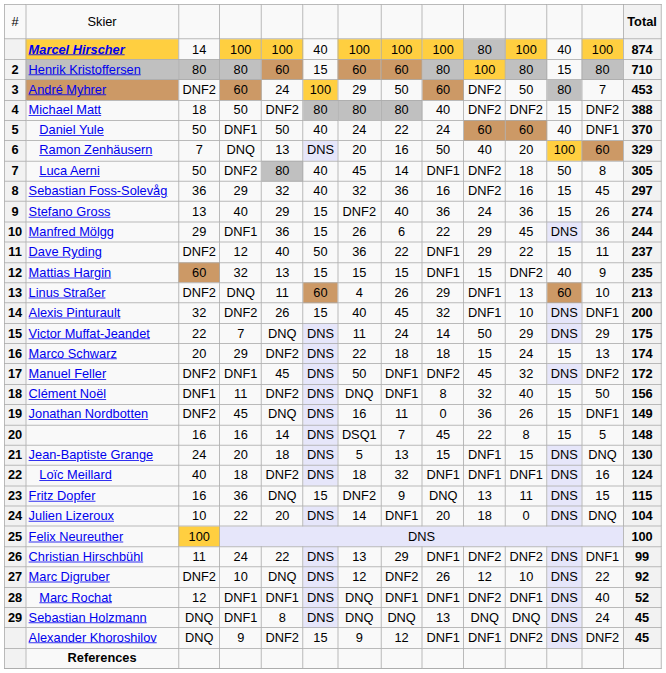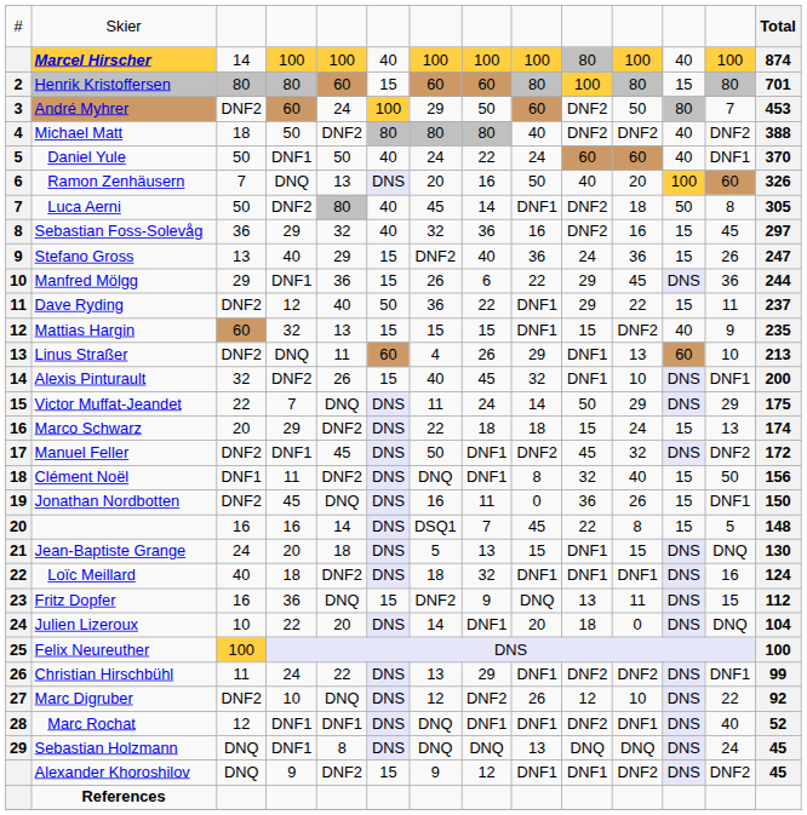 <table class="wikitable" width=65% style="font-size:100%; text-align:center;">
 <tr>
 <td>#</td>
 <td>Skier</td>
 <td><br> </td>
 <td><br> </td>
 <td><br> </td>
 <td><br> </td>
 <td><br> </td>
 <td><br>   </td>
 <td><br>   </td>
 <td><br> </td>
 <td><br> </td>
 <td><br> </td>
 <td><br> </td>
 <th>Total</th>
 </tr>
 <tr>
 <th></th>
 <td align=left bgcolor=ffcf40> <strong><em><a href='#'>Marcel Hirscher</a></em></strong></td>
 <td>14</td>
 <td bgcolor=ffcf40>100</td>
 <td bgcolor=ffcf40>100</td>
 <td>40</td>
 <td bgcolor=ffcf40>100</td>
 <td bgcolor=ffcf40>100</td>
 <td bgcolor=ffcf40>100</td>
 <td bgcolor=c0c0c0>80</td>
 <td bgcolor=ffcf40>100</td>
 <td>40</td>
 <td bgcolor=ffcf40>100</td>
 <th>874</th>
 </tr>
 <tr>
 <th>2</th>
 <td align=left bgcolor=c0c0c0> <a href='#'>Henrik Kristoffersen</a></td>
 <td bgcolor=c0c0c0>80</td>
 <td bgcolor=c0c0c0>80</td>
 <td bgcolor=cc9966>60</td>
 <td>15</td>
 <td bgcolor=cc9966>60</td>
 <td bgcolor=cc9966>60</td>
 <td bgcolor=c0c0c0>80</td>
 <td bgcolor=ffcf40>100</td>
 <td bgcolor=c0c0c0>80</td>
 <td>15</td>
 <td bgcolor=c0c0c0>80</td>
-<th>710</th>
+<th>701</th>
 </tr>
 <tr>
 <th>3</th>
 <td align=left bgcolor=cc9966> <a href='#'>André Myhrer</a></td>
 <td>DNF2</td>
 <td bgcolor=cc9966>60</td>
 <td>24</td>
 <td bgcolor=ffcf40>100</td>
 <td>29</td>
 <td>50</td>
 <td bgcolor=cc9966>60</td>
 <td>DNF2</td>
 <td>50</td>
 <td bgcolor=c0c0c0>80</td>
 <td>7</td>
 <th>453</th>
 </tr>
 <tr>
 <th>4</th>
 <td align=left> <a href='#'>Michael Matt</a></td>
 <td>18</td>
 <td>50</td>
 <td>DNF2</td>
 <td bgcolor=c0c0c0>80</td>
 <td bgcolor=c0c0c0>80</td>
 <td bgcolor=c0c0c0>80</td>
 <td>40</td>
 <td>DNF2</td>
 <td>DNF2</td>
-<td>15</td>
+<td>40</td>
 <td>DNF2</td>
 <th>388</th>
 </tr>
 <tr>
 <th>5</th>
 <td align=left>   <a href='#'>Daniel Yule</a></td>
 <td>50</td>
 <td>DNF1</td>
 <td>50</td>
 <td>40</td>
 <td>24</td>
 <td>22</td>
 <td>24</td>
 <td bgcolor=cc9966>60</td>
 <td bgcolor=cc9966>60</td>
 <td>40</td>
 <td>DNF1</td>
 <th>370</th>
 </tr>
 <tr>
 <th>6</th>
 <td align=left>   <a href='#'>Ramon Zenhäusern</a></td>
 <td>7</td>
 <td>DNQ</td>
 <td>13</td>
 <td bgcolor=lavender>DNS</td>
 <td>20</td>
 <td>16</td>
 <td>50</td>
 <td>40</td>
 <td>20</td>
 <td bgcolor=ffcf40>100</td>
 <td bgcolor=cc9966>60</td>
-<th>329</th>
+<th>326</th>
 </tr>
 <tr>
 <th>7</th>
 <td align=left>   <a href='#'>Luca Aerni</a></td>
 <td>50</td>
 <td>DNF2</td>
 <td bgcolor=c0c0c0>80</td>
 <td>40</td>
 <td>45</td>
 <td>14</td>
 <td>DNF1</td>
 <td>DNF2</td>
 <td>18</td>
 <td>50</td>
 <td>8</td>
 <th>305</th>
 </tr>
 <tr>
 <th>8</th>
 <td align=left> <a href='#'>Sebastian Foss-Solevåg</a></td>
 <td>36</td>
 <td>29</td>
 <td>32</td>
 <td>40</td>
 <td>32</td>
 <td>36</td>
 <td>16</td>
 <td>DNF2</td>
 <td>16</td>
 <td>15</td>
 <td>45</td>
 <th>297</th>
 </tr>
 <tr>
 <th>9</th>
 <td align=left> <a href='#'>Stefano Gross</a></td>
 <td>13</td>
 <td>40</td>
 <td>29</td>
 <td>15</td>
 <td>DNF2</td>
 <td>40</td>
 <td>36</td>
 <td>24</td>
 <td>36</td>
 <td>15</td>
 <td>26</td>
-<th>274</th>
+<th>247</th>
 </tr>
 <tr>
 <th>10</th>
 <td align=left> <a href='#'>Manfred Mölgg</a></td>
 <td>29</td>
 <td>DNF1</td>
 <td>36</td>
 <td>15</td>
 <td>26</td>
 <td>6</td>
 <td>22</td>
 <td>29</td>
 <td>45</td>
 <td bgcolor=lavender>DNS</td>
 <td>36</td>
 <th>244</th>
 </tr>
 <tr>
 <th>11</th>
 <td align=left> <a href='#'>Dave Ryding</a></td>
 <td>DNF2</td>
 <td>12</td>
 <td>40</td>
 <td>50</td>
 <td>36</td>
 <td>22</td>
 <td>DNF1</td>
 <td>29</td>
 <td>22</td>
 <td>15</td>
 <td>11</td>
 <th>237</th>
 </tr>
 <tr>
 <th>12</th>
 <td align=left> <a href='#'>Mattias Hargin</a></td>
 <td bgcolor=cc9966>60</td>
 <td>32</td>
 <td>13</td>
 <td>15</td>
 <td>15</td>
 <td>15</td>
 <td>DNF1</td>
 <td>15</td>
 <td>DNF2</td>
 <td>40</td>
 <td>9</td>
 <th>235</th>
 </tr>
 <tr>
 <th>13</th>
 <td align=left> <a href='#'>Linus Straßer</a></td>
 <td>DNF2</td>
 <td>DNQ</td>
 <td>11</td>
 <td bgcolor=cc9966>60</td>
 <td>4</td>
 <td>26</td>
 <td>29</td>
 <td>DNF1</td>
 <td>13</td>
 <td bgcolor=cc9966>60</td>
 <td>10</td>
 <th>213</th>
 </tr>
 <tr>
 <th>14</th>
 <td align=left> <a href='#'>Alexis Pinturault</a></td>
 <td>32</td>
 <td>DNF2</td>
 <td>26</td>
 <td>15</td>
 <td>40</td>
 <td>45</td>
 <td>32</td>
 <td>DNF1</td>
 <td>10</td>
 <td bgcolor=lavender>DNS</td>
 <td>DNF1</td>
 <th>200</th>
 </tr>
 <tr>
 <th>15</th>
 <td align=left> <a href='#'>Victor Muffat-Jeandet</a></td>
 <td>22</td>
 <td>7</td>
 <td>DNQ</td>
 <td bgcolor=lavender>DNS</td>
 <td>11</td>
 <td>24</td>
 <td>14</td>
 <td>50</td>
 <td>29</td>
 <td bgcolor=lavender>DNS</td>
 <td>29</td>
 <th>175</th>
 </tr>
 <tr>
 <th>16</th>
 <td align=left> <a href='#'>Marco Schwarz</a></td>
 <td>20</td>
 <td>29</td>
 <td>DNF2</td>
 <td bgcolor=lavender>DNS</td>
 <td>22</td>
 <td>18</td>
 <td>18</td>
 <td>15</td>
 <td>24</td>
 <td>15</td>
 <td>13</td>
 <th>174</th>
 </tr>
 <tr>
 <th>17</th>
 <td align=left> <a href='#'>Manuel Feller</a></td>
 <td>DNF2</td>
 <td>DNF1</td>
 <td>45</td>
 <td bgcolor=lavender>DNS</td>
 <td>50</td>
 <td>DNF1</td>
 <td>DNF2</td>
 <td>45</td>
 <td>32</td>
 <td bgcolor=lavender>DNS</td>
 <td>DNF2</td>
 <th>172</th>
 </tr>
 <tr>
 <th>18</th>
 <td align=left> <a href='#'>Clément Noël</a></td>
 <td>DNF1</td>
 <td>11</td>
 <td>DNF2</td>
 <td bgcolor=lavender>DNS</td>
 <td>DNQ</td>
 <td>DNF1</td>
 <td>8</td>
 <td>32</td>
 <td>40</td>
 <td>15</td>
 <td>50</td>
 <th>156</th>
 </tr>
 <tr>
 <th>19</th>
 <td align=left> <a href='#'>Jonathan Nordbotten</a></td>
 <td>DNF2</td>
 <td>45</td>
 <td>DNQ</td>
 <td bgcolor=lavender>DNS</td>
 <td>16</td>
 <td>11</td>
 <td>0</td>
 <td>36</td>
 <td>26</td>
 <td>15</td>
 <td>DNF1</td>
-<th>149</th>
+<th>150</th>
 </tr>
 <tr>
 <th>20</th>
 <td align=left></td>
 <td>16</td>
 <td>16</td>
 <td>14</td>
 <td bgcolor=lavender>DNS</td>
 <td>DSQ1</td>
 <td>7</td>
 <td>45</td>
 <td>22</td>
 <td>8</td>
 <td>15</td>
 <td>5</td>
 <th>148</th>
 </tr>
 <tr>
 <th>21</th>
 <td align=left> <a href='#'>Jean-Baptiste Grange</a></td>
 <td>24</td>
 <td>20</td>
 <td>18</td>
 <td bgcolor=lavender>DNS</td>
 <td>5</td>
 <td>13</td>
 <td>15</td>
 <td>DNF1</td>
 <td>15</td>
 <td bgcolor=lavender>DNS</td>
 <td>DNQ</td>
 <th>130</th>
 </tr>
 <tr>
 <th>22</th>
 <td align=left>   <a href='#'>Loïc Meillard</a></td>
 <td>40</td>
 <td>18</td>
 <td>DNF2</td>
 <td bgcolor=lavender>DNS</td>
 <td>18</td>
 <td>32</td>
 <td>DNF1</td>
 <td>DNF1</td>
 <td>DNF1</td>
 <td bgcolor=lavender>DNS</td>
 <td>16</td>
 <th>124</th>
 </tr>
 <tr>
 <th>23</th>
 <td align=left> <a href='#'>Fritz Dopfer</a></td>
 <td>16</td>
 <td>36</td>
 <td>DNQ</td>
 <td>15</td>
 <td>DNF2</td>
 <td>9</td>
 <td>DNQ</td>
 <td>13</td>
 <td>11</td>
 <td bgcolor=lavender>DNS</td>
 <td>15</td>
-<th>115</th>
+<th>112</th>
 </tr>
 <tr>
 <th>24</th>
 <td align=left> <a href='#'>Julien Lizeroux</a></td>
 <td>10</td>
 <td>22</td>
 <td>20</td>
 <td bgcolor=lavender>DNS</td>
 <td>14</td>
 <td>DNF1</td>
 <td>20</td>
 <td>18</td>
 <td>0</td>
 <td bgcolor=lavender>DNS</td>
 <td>DNQ</td>
 <th>104</th>
 </tr>
 <tr>
 <th>25</th>
 <td align=left> <a href='#'>Felix Neureuther</a></td>
 <td bgcolor=ffcf40>100</td>
 <td colspan=10 bgcolor=lavender>DNS</td>
 <th>100</th>
 </tr>
 <tr>
 <th>26</th>
 <td align=left> <a href='#'>Christian Hirschbühl</a></td>
 <td>11</td>
 <td>24</td>
 <td>22</td>
 <td bgcolor=lavender>DNS</td>
 <td>13</td>
 <td>29</td>
 <td>DNF1</td>
 <td>DNF2</td>
 <td>DNF2</td>
 <td bgcolor=lavender>DNS</td>
 <td>DNF1</td>
 <th>99</th>
 </tr>
 <tr>
 <th>27</th>
 <td align=left> <a href='#'>Marc Digruber</a></td>
 <td>DNF2</td>
 <td>10</td>
 <td>DNQ</td>
 <td bgcolor=lavender>DNS</td>
 <td>12</td>
 <td>DNF2</td>
 <td>26</td>
 <td>12</td>
 <td>10</td>
 <td bgcolor=lavender>DNS</td>
 <td>22</td>
 <th>92</th>
 </tr>
 <tr>
 <th>28</th>
 <td align=left>   <a href='#'>Marc Rochat</a></td>
 <td>12</td>
 <td>DNF1</td>
 <td>DNF1</td>
 <td bgcolor=lavender>DNS</td>
 <td>DNQ</td>
 <td>DNF1</td>
 <td>DNF1</td>
 <td>DNF2</td>
 <td>DNF1</td>
 <td bgcolor=lavender>DNS</td>
 <td>40</td>
 <th>52</th>
 </tr>
 <tr>
 <th>29</th>
 <td align=left> <a href='#'>Sebastian Holzmann</a></td>
 <td>DNQ</td>
 <td>DNF1</td>
 <td>8</td>
 <td bgcolor=lavender>DNS</td>
 <td>DNQ</td>
 <td>DNQ</td>
 <td>13</td>
 <td>DNQ</td>
 <td>DNQ</td>
 <td bgcolor=lavender>DNS</td>
 <td>24</td>
 <th>45</th>
 </tr>
 <tr>
 <th></th>
 <td align=left> <a href='#'>Alexander Khoroshilov</a></td>
 <td>DNQ</td>
 <td>9</td>
 <td>DNF2</td>
 <td>15</td>
 <td>9</td>
 <td>12</td>
 <td>DNF1</td>
 <td>DNF1</td>
 <td>DNF2</td>
 <td bgcolor=lavender>DNS</td>
 <td>DNF2</td>
 <th>45</th>
 </tr>
 <tr>
 <th></th>
 <td align=center><strong>References</strong></td>
 <td></td>
 <td></td>
 <td></td>
 <td></td>
 <td></td>
 <td></td>
 <td></td>
 <td></td>
 <td></td>
 <td></td>
 <td></td>
 </tr>
 <tr>
 </tr>
 </table>
